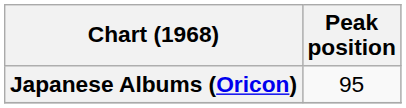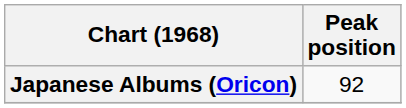 <table class="wikitable sortable plainrowheaders">
 <tr>
 <th scope="col">Chart (1968)</th>
 <th scope="col">Peak<br>position</th>
 </tr>
 <tr>
 <th scope="row">Japanese Albums (<a href='#'>Oricon</a>)</th>
-<td align="center">95</td>
+<td align="center">92</td>
 </tr>
 <tr>
 </tr>
 </table>
